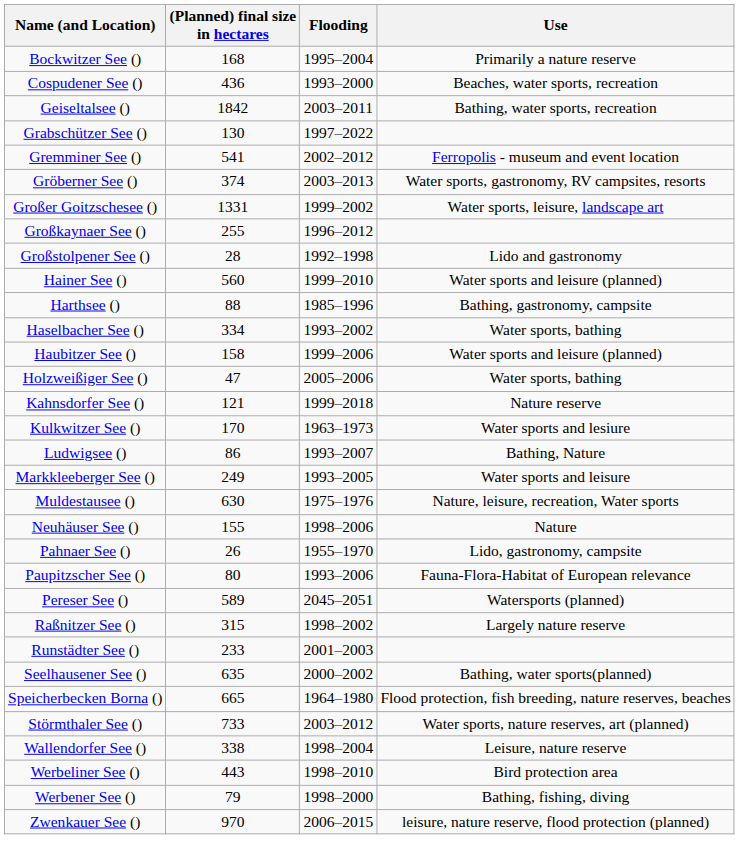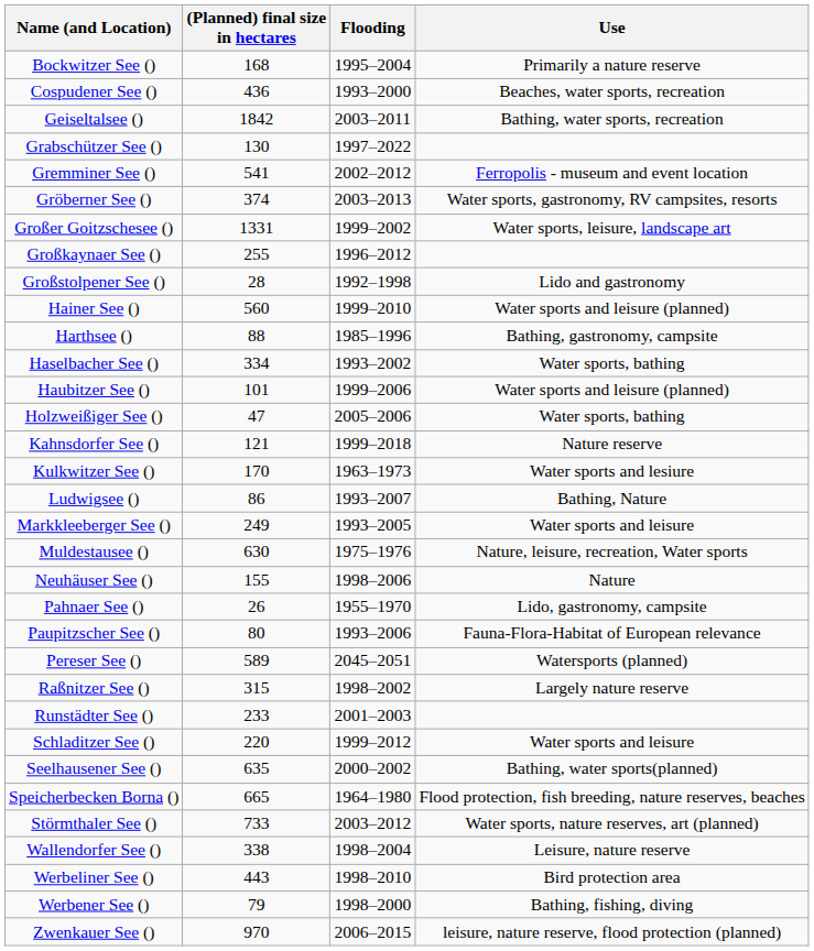 <table class="wikitable sortable" style="text-align:center">
 <tr>
 <th>Name (and Location)</th>
 <th>(Planned) final size<br>in <a href='#'>hectares</a></th>
 <th class="unsortable">Flooding</th>
 <th class="unsortable">Use</th>
 </tr>
 <tr>
 <td><a href='#'>Bockwitzer See</a> ()</td>
 <td>168</td>
 <td>1995–2004</td>
 <td>Primarily a nature reserve</td>
 </tr>
 <tr>
 <td><a href='#'>Cospudener See</a> ()</td>
 <td>436</td>
 <td>1993–2000</td>
 <td>Beaches, water sports, recreation</td>
 </tr>
 <tr>
 <td><a href='#'>Geiseltalsee</a> ()</td>
 <td>1842</td>
 <td>2003–2011</td>
 <td>Bathing, water sports, recreation</td>
 </tr>
 <tr>
 <td><a href='#'>Grabschützer See</a> ()</td>
 <td>130</td>
 <td>1997–2022</td>
 <td></td>
 </tr>
 <tr>
 <td><a href='#'>Gremminer See</a> ()</td>
 <td>541</td>
 <td>2002–2012</td>
 <td><a href='#'>Ferropolis</a> - museum and event location</td>
 </tr>
 <tr>
 <td><a href='#'>Gröberner See</a> ()</td>
 <td>374</td>
 <td>2003–2013</td>
 <td>Water sports, gastronomy, RV campsites, resorts</td>
 </tr>
 <tr>
 <td><a href='#'>Großer Goitzschesee</a> ()</td>
 <td>1331</td>
 <td>1999–2002</td>
 <td>Water sports, leisure, <a href='#'>landscape art</a></td>
 </tr>
 <tr>
 <td><a href='#'>Großkaynaer See</a> ()</td>
 <td>255</td>
 <td>1996–2012</td>
 <td></td>
 </tr>
 <tr>
 <td><a href='#'>Großstolpener See</a> ()</td>
 <td>28</td>
 <td>1992–1998</td>
 <td>Lido and gastronomy</td>
 </tr>
 <tr>
 <td><a href='#'>Hainer See</a> ()</td>
 <td>560</td>
 <td>1999–2010</td>
 <td>Water sports and leisure (planned)</td>
 </tr>
 <tr>
 <td><a href='#'>Harthsee</a> ()</td>
 <td>88</td>
 <td>1985–1996</td>
 <td>Bathing, gastronomy, campsite</td>
 </tr>
 <tr>
 <td><a href='#'>Haselbacher See</a> ()</td>
 <td>334</td>
 <td>1993–2002</td>
 <td>Water sports, bathing</td>
 </tr>
 <tr>
 <td><a href='#'>Haubitzer See</a> ()</td>
-<td>158</td>
+<td>101</td>
 <td>1999–2006</td>
 <td>Water sports and leisure (planned)</td>
 </tr>
 <tr>
 <td><a href='#'>Holzweißiger See</a> ()</td>
 <td>47</td>
 <td>2005–2006</td>
 <td>Water sports, bathing</td>
 </tr>
 <tr>
 <td><a href='#'>Kahnsdorfer See</a> ()</td>
 <td>121</td>
 <td>1999–2018</td>
 <td>Nature reserve</td>
 </tr>
 <tr>
 <td><a href='#'>Kulkwitzer See</a> ()</td>
 <td>170</td>
 <td>1963–1973</td>
 <td>Water sports and lesiure</td>
 </tr>
 <tr>
 <td><a href='#'>Ludwigsee</a> ()</td>
 <td>86</td>
 <td>1993–2007</td>
 <td>Bathing, Nature</td>
 </tr>
 <tr>
 <td><a href='#'>Markkleeberger See</a> ()</td>
 <td>249</td>
 <td>1993–2005</td>
 <td>Water sports and leisure</td>
 </tr>
 <tr>
 <td><a href='#'>Muldestausee</a> ()</td>
 <td>630</td>
 <td>1975–1976</td>
 <td>Nature, leisure, recreation, Water sports</td>
 </tr>
 <tr>
 <td><a href='#'>Neuhäuser See</a> ()</td>
 <td>155</td>
 <td>1998–2006</td>
 <td>Nature</td>
 </tr>
 <tr>
 <td><a href='#'>Pahnaer See</a> ()</td>
 <td>26</td>
 <td>1955–1970</td>
 <td>Lido, gastronomy, campsite</td>
 </tr>
 <tr>
 <td><a href='#'>Paupitzscher See</a> ()</td>
 <td>80</td>
 <td>1993–2006</td>
 <td>Fauna-Flora-Habitat of European relevance</td>
 </tr>
 <tr>
 <td><a href='#'>Pereser See</a> ()</td>
 <td>589</td>
 <td>2045–2051</td>
 <td>Watersports (planned)</td>
 </tr>
 <tr>
 <td><a href='#'>Raßnitzer See</a> ()</td>
 <td>315</td>
 <td>1998–2002</td>
 <td>Largely nature reserve</td>
 </tr>
 <tr>
 <td><a href='#'>Runstädter See</a> ()</td>
 <td>233</td>
 <td>2001–2003</td>
 <td></td>
 </tr>
 <tr>
+<td><a href='#'>Schladitzer See</a> ()</td>
+<td>220</td>
+<td>1999–2012</td>
+<td>Water sports and leisure</td>
+</tr>
+<tr>
 <td><a href='#'>Seelhausener See</a> ()</td>
 <td>635</td>
 <td>2000–2002</td>
 <td>Bathing, water sports(planned)</td>
 </tr>
 <tr>
 <td><a href='#'>Speicherbecken Borna</a> ()</td>
 <td>665</td>
 <td>1964–1980</td>
 <td>Flood protection, fish breeding, nature reserves, beaches</td>
 </tr>
 <tr>
 <td><a href='#'>Störmthaler See</a> ()</td>
 <td>733</td>
 <td>2003–2012</td>
 <td>Water sports, nature reserves, art (planned)</td>
 </tr>
 <tr>
 <td><a href='#'>Wallendorfer See</a> ()</td>
 <td>338</td>
 <td>1998–2004</td>
 <td>Leisure, nature reserve</td>
 </tr>
 <tr>
 <td><a href='#'>Werbeliner See</a> ()</td>
 <td>443</td>
 <td>1998–2010</td>
 <td>Bird protection area</td>
 </tr>
 <tr>
 <td><a href='#'>Werbener See</a> ()</td>
 <td>79</td>
 <td>1998–2000</td>
 <td>Bathing, fishing, diving</td>
 </tr>
 <tr>
 <td><a href='#'>Zwenkauer See</a> ()</td>
 <td>970</td>
 <td>2006–2015</td>
 <td>leisure, nature reserve, flood protection (planned)</td>
 </tr>
 </table>
